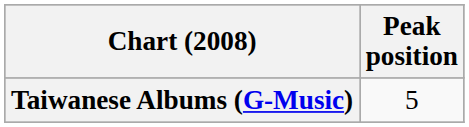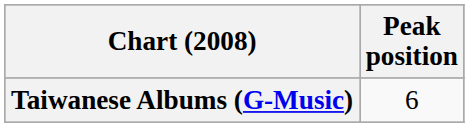 <table class="wikitable plainrowheaders">
 <tr>
 <th scope="col">Chart (2008)</th>
 <th scope="col">Peak<br>position</th>
 </tr>
 <tr>
 <th scope="row">Taiwanese Albums (<a href='#'>G-Music</a>)</th>
-<td align="center">5</td>
+<td align="center">6</td>
 </tr>
 </table>
